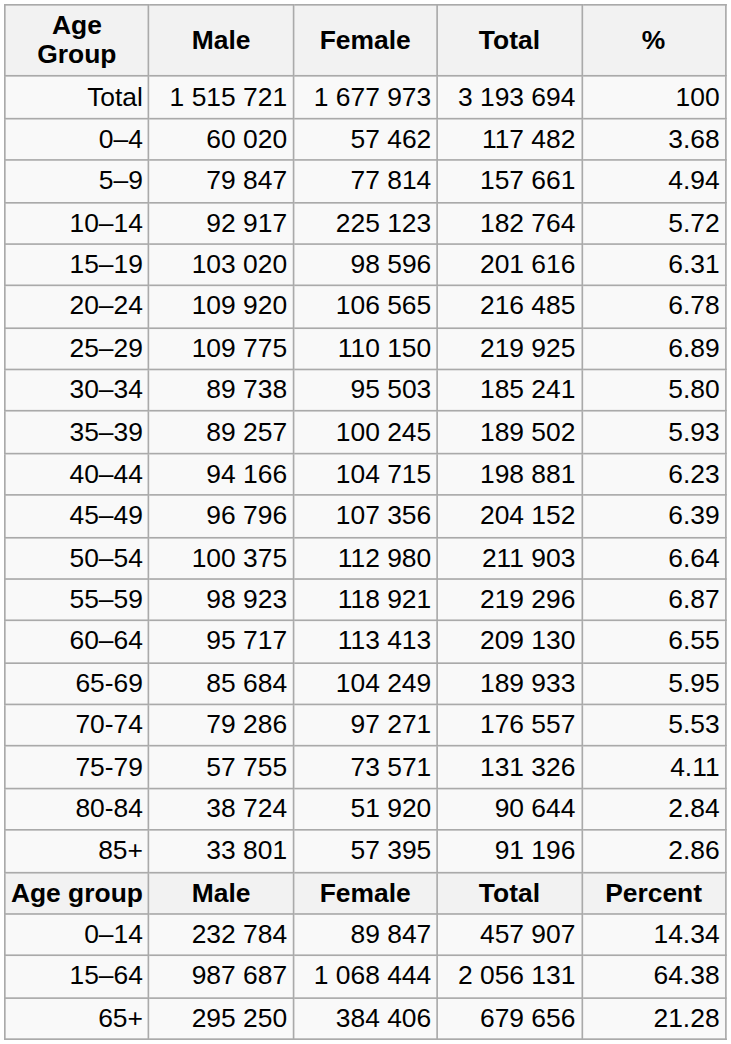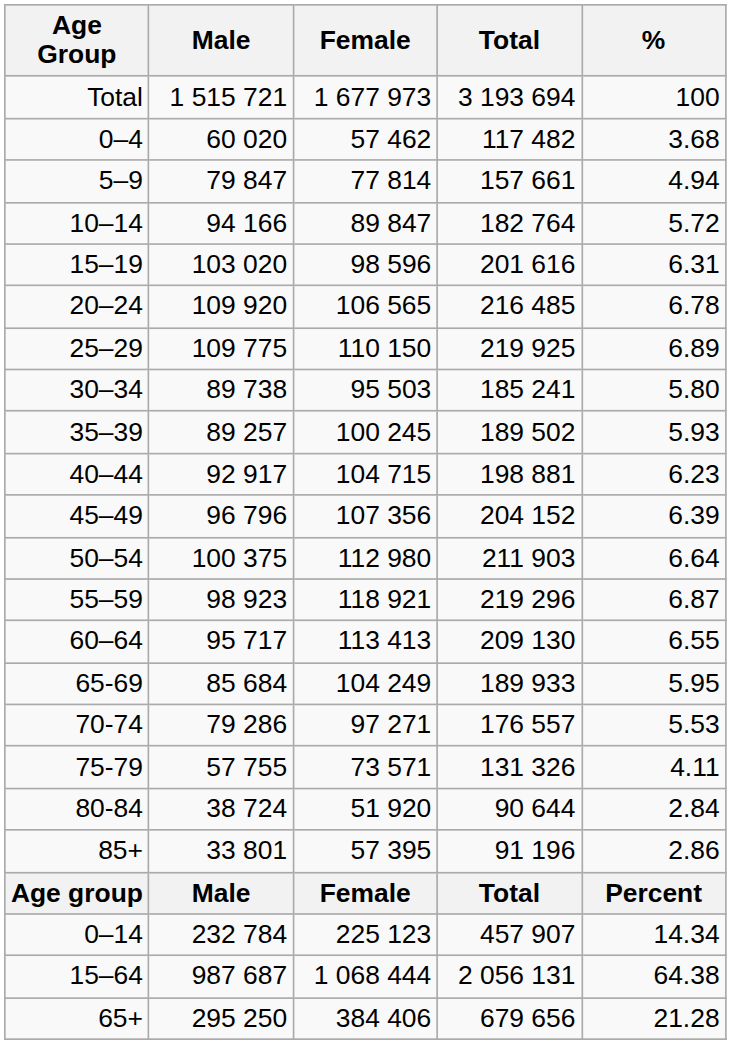 <table class="wikitable">
 <tr>
 <th width="80pt">Age Group</th>
 <th width="80pt">Male</th>
 <th width="80pt">Female</th>
 <th width="80pt">Total</th>
 <th width="80pt">%</th>
 </tr>
 <tr>
 <td align="right">Total</td>
 <td align="right">1 515 721</td>
 <td align="right">1 677 973</td>
 <td align="right">3 193 694</td>
 <td align="right">100</td>
 </tr>
 <tr>
 <td align="right">0–4</td>
 <td align="right">60 020</td>
 <td align="right">57 462</td>
 <td align="right">117 482</td>
 <td align="right">3.68</td>
 </tr>
 <tr>
 <td align="right">5–9</td>
 <td align="right">79 847</td>
 <td align="right">77 814</td>
 <td align="right">157 661</td>
 <td align="right">4.94</td>
 </tr>
 <tr>
 <td align="right">10–14</td>
-<td align="right">92 917</td>
-<td align="right">225 123</td>
+<td align="right">94 166</td>
+<td align="right">89 847</td>
 <td align="right">182 764</td>
 <td align="right">5.72</td>
 </tr>
 <tr>
 <td align="right">15–19</td>
 <td align="right">103 020</td>
 <td align="right">98 596</td>
 <td align="right">201 616</td>
 <td align="right">6.31</td>
 </tr>
 <tr>
 <td align="right">20–24</td>
 <td align="right">109 920</td>
 <td align="right">106 565</td>
 <td align="right">216 485</td>
 <td align="right">6.78</td>
 </tr>
 <tr>
 <td align="right">25–29</td>
 <td align="right">109 775</td>
 <td align="right">110 150</td>
 <td align="right">219 925</td>
 <td align="right">6.89</td>
 </tr>
 <tr>
 <td align="right">30–34</td>
 <td align="right">89 738</td>
 <td align="right">95 503</td>
 <td align="right">185 241</td>
 <td align="right">5.80</td>
 </tr>
 <tr>
 <td align="right">35–39</td>
 <td align="right">89 257</td>
 <td align="right">100 245</td>
 <td align="right">189 502</td>
 <td align="right">5.93</td>
 </tr>
 <tr>
 <td align="right">40–44</td>
-<td align="right">94 166</td>
+<td align="right">92 917</td>
 <td align="right">104 715</td>
 <td align="right">198 881</td>
 <td align="right">6.23</td>
 </tr>
 <tr>
 <td align="right">45–49</td>
 <td align="right">96 796</td>
 <td align="right">107 356</td>
 <td align="right">204 152</td>
 <td align="right">6.39</td>
 </tr>
 <tr>
 <td align="right">50–54</td>
 <td align="right">100 375</td>
 <td align="right">112 980</td>
 <td align="right">211 903</td>
 <td align="right">6.64</td>
 </tr>
 <tr>
 <td align="right">55–59</td>
 <td align="right">98 923</td>
 <td align="right">118 921</td>
 <td align="right">219 296</td>
 <td align="right">6.87</td>
 </tr>
 <tr>
 <td align="right">60–64</td>
 <td align="right">95 717</td>
 <td align="right">113 413</td>
 <td align="right">209 130</td>
 <td align="right">6.55</td>
 </tr>
 <tr>
 <td align="right">65-69</td>
 <td align="right">85 684</td>
 <td align="right">104 249</td>
 <td align="right">189 933</td>
 <td align="right">5.95</td>
 </tr>
 <tr>
 <td align="right">70-74</td>
 <td align="right">79 286</td>
 <td align="right">97 271</td>
 <td align="right">176 557</td>
 <td align="right">5.53</td>
 </tr>
 <tr>
 <td align="right">75-79</td>
 <td align="right">57 755</td>
 <td align="right">73 571</td>
 <td align="right">131 326</td>
 <td align="right">4.11</td>
 </tr>
 <tr>
 <td align="right">80-84</td>
 <td align="right">38 724</td>
 <td align="right">51 920</td>
 <td align="right">90 644</td>
 <td align="right">2.84</td>
 </tr>
 <tr>
 <td align="right">85+</td>
 <td align="right">33 801</td>
 <td align="right">57 395</td>
 <td align="right">91 196</td>
 <td align="right">2.86</td>
 </tr>
 <tr>
 <th width="50">Age group</th>
 <th width="80pt">Male</th>
 <th width="80">Female</th>
 <th width="80">Total</th>
 <th width="50">Percent</th>
 </tr>
 <tr>
 <td align="right">0–14</td>
 <td align="right">232 784</td>
-<td align="right">89 847</td>
+<td align="right">225 123</td>
 <td align="right">457 907</td>
 <td align="right">14.34</td>
 </tr>
 <tr>
 <td align="right">15–64</td>
 <td align="right">987 687</td>
 <td align="right">1 068 444</td>
 <td align="right">2 056 131</td>
 <td align="right">64.38</td>
 </tr>
 <tr>
 <td align="right">65+</td>
 <td align="right">295 250</td>
 <td align="right">384 406</td>
 <td align="right">679 656</td>
 <td align="right">21.28</td>
 </tr>
 <tr>
 </tr>
 </table>
